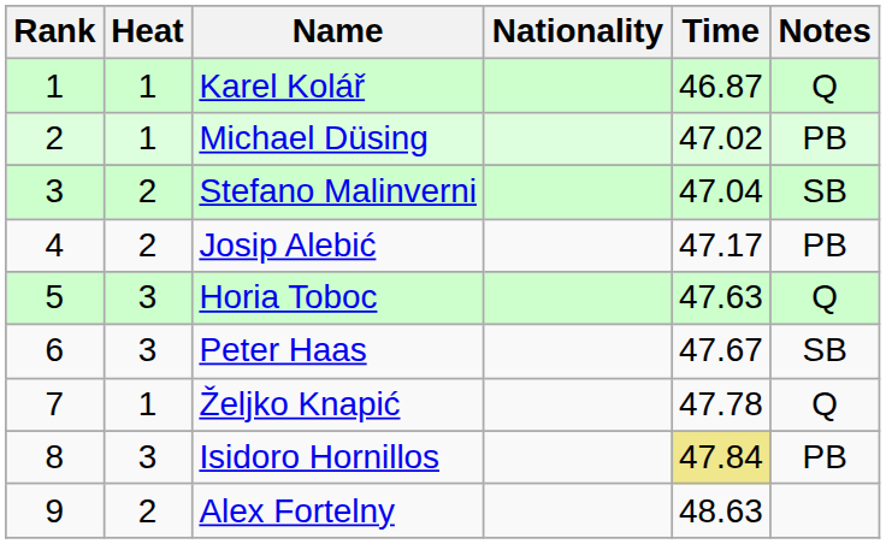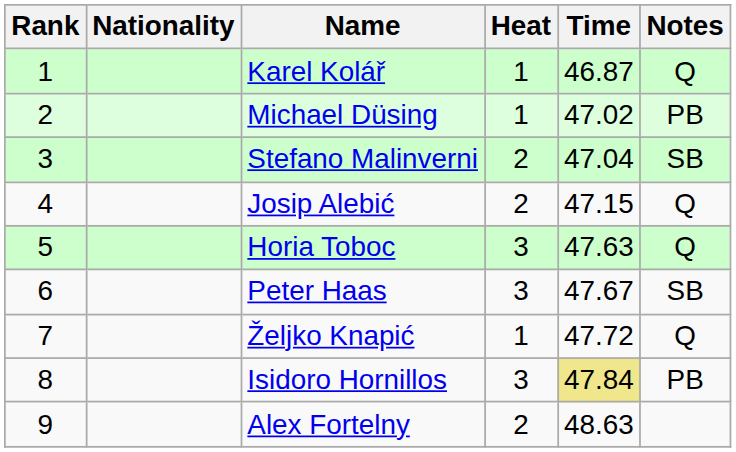 <table class="wikitable sortable" style="text-align:center">
 <tr>
 <th>Rank</th>
+<th>Nationality</th>
+<th>Name</th>
 <th>Heat</th>
-<th>Name</th>
-<th>Nationality</th>
 <th>Time</th>
 <th>Notes</th>
 </tr>
 <tr bgcolor=ccffcc>
 <td>1</td>
+<td align=left></td>
+<td align="left"><a href='#'>Karel Kolář</a></td>
 <td>1</td>
-<td align="left"><a href='#'>Karel Kolář</a></td>
-<td align=left></td>
 <td>46.87</td>
 <td>Q</td>
 </tr>
 <tr bgcolor=ddffdd>
 <td>2</td>
+<td align=left></td>
+<td align="left"><a href='#'>Michael Düsing</a></td>
 <td>1</td>
-<td align="left"><a href='#'>Michael Düsing</a></td>
-<td align=left></td>
 <td>47.02</td>
 <td>PB</td>
 </tr>
 <tr bgcolor=ccffcc>
 <td>3</td>
+<td align=left></td>
+<td align="left"><a href='#'>Stefano Malinverni</a></td>
 <td>2</td>
-<td align="left"><a href='#'>Stefano Malinverni</a></td>
-<td align=left></td>
 <td>47.04</td>
 <td>SB</td>
 </tr>
 <tr>
 <td>4</td>
+<td align=left></td>
+<td align="left"><a href='#'>Josip Alebić</a></td>
 <td>2</td>
-<td align="left"><a href='#'>Josip Alebić</a></td>
-<td align=left></td>
-<td>47.17</td>
-<td>PB</td>
+<td>47.15</td>
+<td>Q</td>
 </tr>
 <tr bgcolor=ccffcc>
 <td>5</td>
+<td align=left></td>
+<td align="left"><a href='#'>Horia Toboc</a></td>
 <td>3</td>
-<td align="left"><a href='#'>Horia Toboc</a></td>
-<td align=left></td>
 <td>47.63</td>
 <td>Q</td>
 </tr>
 <tr>
 <td>6</td>
+<td align=left></td>
+<td align="left"><a href='#'>Peter Haas</a></td>
 <td>3</td>
-<td align="left"><a href='#'>Peter Haas</a></td>
-<td align=left></td>
 <td>47.67</td>
 <td>SB</td>
 </tr>
 <tr>
 <td>7</td>
+<td align=left></td>
+<td align="left"><a href='#'>Željko Knapić</a></td>
 <td>1</td>
-<td align="left"><a href='#'>Željko Knapić</a></td>
-<td align=left></td>
-<td>47.78</td>
+<td>47.72</td>
 <td>Q</td>
 </tr>
 <tr>
 <td>8</td>
+<td align=left></td>
+<td align="left"><a href='#'>Isidoro Hornillos</a></td>
 <td>3</td>
-<td align="left"><a href='#'>Isidoro Hornillos</a></td>
-<td align=left></td>
 <td style="background: khaki;">47.84</td>
 <td>PB</td>
 </tr>
 <tr>
 <td>9</td>
+<td align=left></td>
+<td align="left"><a href='#'>Alex Fortelny</a></td>
 <td>2</td>
-<td align="left"><a href='#'>Alex Fortelny</a></td>
-<td align=left></td>
 <td>48.63</td>
 <td></td>
 </tr>
 </table>
